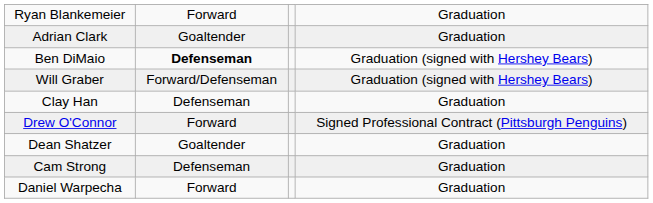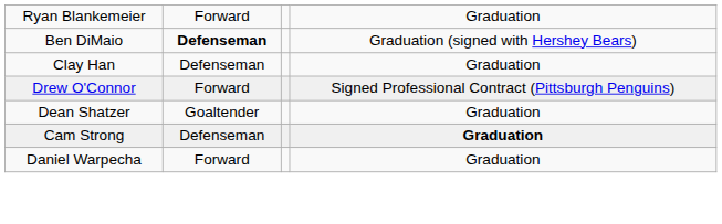 <table class="wikitable" width="60%">
 <tr align="center" bgcolor="">
 <td>Ryan Blankemeier</td>
 <td>Forward</td>
 <td></td>
 <td>Graduation</td>
 </tr>
-<tr align="center" bgcolor="f0f0f0">
-<td>Adrian Clark</td>
-<td>Goaltender</td>
-<td></td>
-<td>Graduation</td>
-</tr>
 <tr align="center" bgcolor="">
 <td>Ben DiMaio</td>
 <td><strong>Defenseman</strong></td>
-<td></td>
-<td>Graduation (signed with <a href='#'>Hershey Bears</a>)</td>
-</tr>
-<tr align="center" bgcolor="f0f0f0">
-<td>Will Graber</td>
-<td>Forward/Defenseman</td>
 <td></td>
 <td>Graduation (signed with <a href='#'>Hershey Bears</a>)</td>
 </tr>
 <tr align="center" bgcolor="">
 <td>Clay Han</td>
 <td>Defenseman</td>
 <td></td>
 <td>Graduation</td>
 </tr>
 <tr align="center" bgcolor="f0f0f0">
 <td><a href='#'>Drew O'Connor</a></td>
 <td>Forward</td>
 <td></td>
 <td>Signed Professional Contract (<a href='#'>Pittsburgh Penguins</a>)</td>
 </tr>
 <tr align="center" bgcolor="">
 <td>Dean Shatzer</td>
 <td>Goaltender</td>
 <td></td>
 <td>Graduation</td>
 </tr>
 <tr align="center" bgcolor="f0f0f0">
 <td>Cam Strong</td>
 <td>Defenseman</td>
 <td></td>
-<td>Graduation</td>
+<td><strong>Graduation</strong></td>
 </tr>
 <tr align="center" bgcolor="">
 <td>Daniel Warpecha</td>
 <td>Forward</td>
 <td></td>
 <td>Graduation</td>
 </tr>
 </table>
